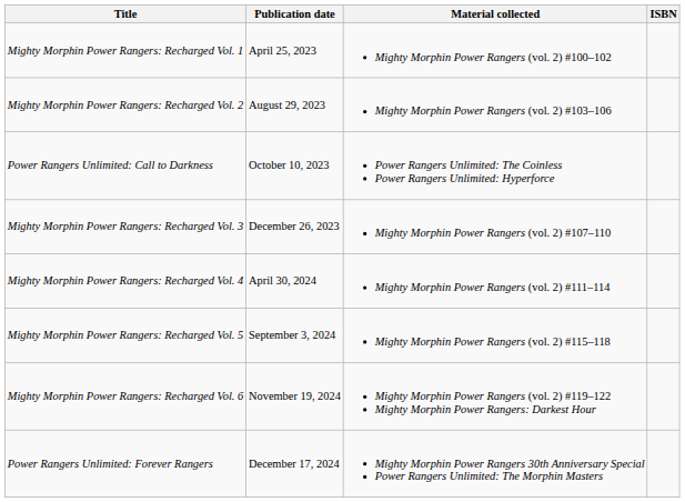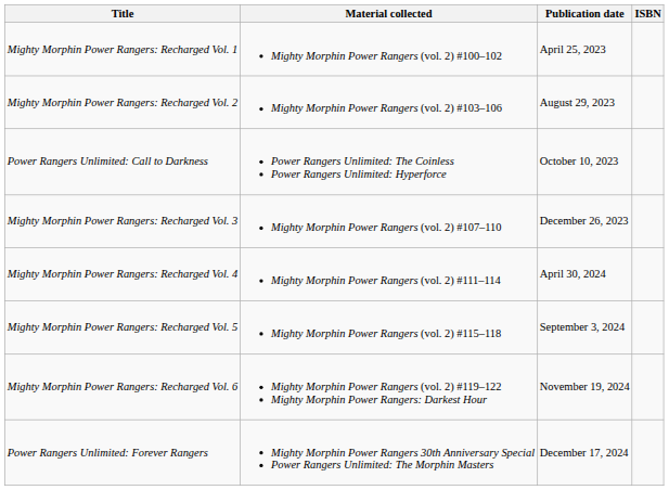 <table class="wikitable">
 <tr>
 <th>Title</th>
+<th>Material collected</th>
 <th><strong>Publication date</strong></th>
-<th>Material collected</th>
 <th>ISBN</th>
 </tr>
 <tr>
 <td><em>Mighty Morphin Power Rangers: Recharged Vol. 1</em></td>
+<td><br><ul><li><em>Mighty Morphin Power Rangers</em> (vol. 2) #100–102</li></ul></td>
 <td>April 25, 2023</td>
-<td><br><ul><li><em>Mighty Morphin Power Rangers</em> (vol. 2) #100–102</li></ul></td>
 <td></td>
 </tr>
 <tr>
 <td><em>Mighty Morphin Power Rangers: Recharged Vol. 2</em></td>
+<td><br><ul><li><em>Mighty Morphin Power Rangers</em> (vol. 2) #103–106</li></ul></td>
 <td>August 29, 2023</td>
-<td><br><ul><li><em>Mighty Morphin Power Rangers</em> (vol. 2) #103–106</li></ul></td>
 <td></td>
 </tr>
 <tr>
 <td><em>Power Rangers Unlimited: Call to Darkness</em></td>
+<td><br><ul><li><em>Power Rangers Unlimited: The Coinless</em></li><li><em>Power Rangers Unlimited: Hyperforce</em></li></ul></td>
 <td>October 10, 2023</td>
-<td><br><ul><li><em>Power Rangers Unlimited: The Coinless</em></li><li><em>Power Rangers Unlimited: Hyperforce</em></li></ul></td>
 <td></td>
 </tr>
 <tr>
 <td><em>Mighty Morphin Power Rangers: Recharged Vol. 3</em></td>
+<td><br><ul><li><em>Mighty Morphin Power Rangers</em> (vol. 2) #107–110</li></ul></td>
 <td>December 26, 2023</td>
-<td><br><ul><li><em>Mighty Morphin Power Rangers</em> (vol. 2) #107–110</li></ul></td>
 <td></td>
 </tr>
 <tr>
 <td><em>Mighty Morphin Power Rangers: Recharged Vol. 4</em></td>
+<td><br><ul><li><em>Mighty Morphin Power Rangers</em> (vol. 2) #111–114</li></ul></td>
 <td>April 30, 2024</td>
-<td><br><ul><li><em>Mighty Morphin Power Rangers</em> (vol. 2) #111–114</li></ul></td>
 <td></td>
 </tr>
 <tr>
 <td><em>Mighty Morphin Power Rangers: Recharged Vol. 5</em></td>
+<td><br><ul><li><em>Mighty Morphin Power Rangers</em> (vol. 2) #115–118</li></ul></td>
 <td>September 3, 2024</td>
-<td><br><ul><li><em>Mighty Morphin Power Rangers</em> (vol. 2) #115–118</li></ul></td>
 <td></td>
 </tr>
 <tr>
 <td><em>Mighty Morphin Power Rangers: Recharged Vol. 6</em></td>
+<td><br><ul><li><em>Mighty Morphin Power Rangers</em> (vol. 2) #119–122</li><li><em>Mighty Morphin Power Rangers: Darkest Hour</em></li></ul></td>
 <td>November 19, 2024</td>
-<td><br><ul><li><em>Mighty Morphin Power Rangers</em> (vol. 2) #119–122</li><li><em>Mighty Morphin Power Rangers: Darkest Hour</em></li></ul></td>
 <td></td>
 </tr>
 <tr>
 <td><em>Power Rangers Unlimited: Forever Rangers</em></td>
+<td><br><ul><li><em>Mighty Morphin Power Rangers 30th Anniversary Special</em></li><li><em>Power Rangers Unlimited: The Morphin Masters</em></li></ul></td>
 <td>December 17, 2024</td>
-<td><br><ul><li><em>Mighty Morphin Power Rangers 30th Anniversary Special</em></li><li><em>Power Rangers Unlimited: The Morphin Masters</em></li></ul></td>
 <td></td>
 </tr>
 </table>
